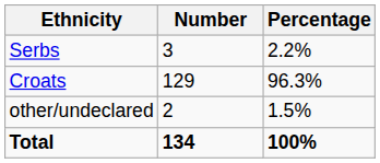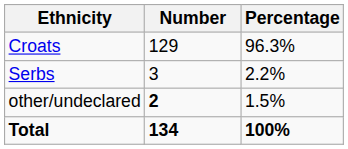 <table class="wikitable">
 <tr>
 <th width="100px">Ethnicity</th>
 <th width="80px">Number</th>
 <th width="80px">Percentage</th>
 </tr>
 <tr>
+<td><a href='#'>Croats</a></td>
+<td>129</td>
+<td>96.3%</td>
+</tr>
+<tr>
 <td><a href='#'>Serbs</a></td>
 <td>3</td>
 <td>2.2%</td>
 </tr>
 <tr>
-<td><a href='#'>Croats</a></td>
-<td>129</td>
-<td>96.3%</td>
-</tr>
-<tr>
 <td>other/undeclared</td>
-<td>2</td>
+<td><strong>2</strong></td>
 <td>1.5%</td>
 </tr>
 <tr>
 <td><strong>Total</strong></td>
 <td><strong>134</strong></td>
 <td><strong>100%</strong></td>
 </tr>
 </table>
